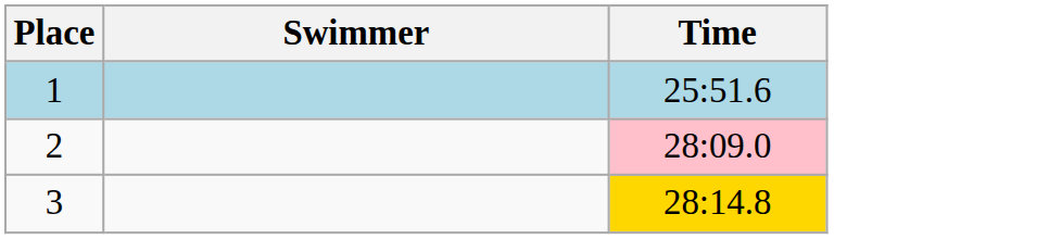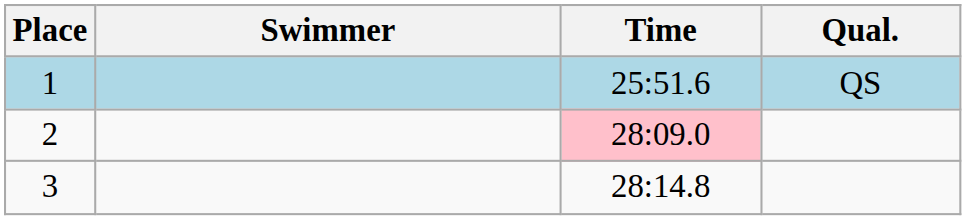 <table class=wikitable style="text-align:center">
 <tr>
 <th>Place</th>
 <th width=220>Swimmer</th>
 <th width=90>Time</th>
+<th width=90>Qual.</th>
 </tr>
 <tr bgcolor=lightblue>
 <td>1</td>
 <td align=left></td>
 <td>25:51.6</td>
+<td>QS</td>
 </tr>
 <tr>
 <td>2</td>
 <td align=left></td>
 <td style="background: pink;">28:09.0</td>
+<td></td>
 </tr>
 <tr>
 <td>3</td>
 <td align=left></td>
-<td style="background: gold;">28:14.8</td>
+<td>28:14.8</td>
+<td></td>
 </tr>
 </table>
